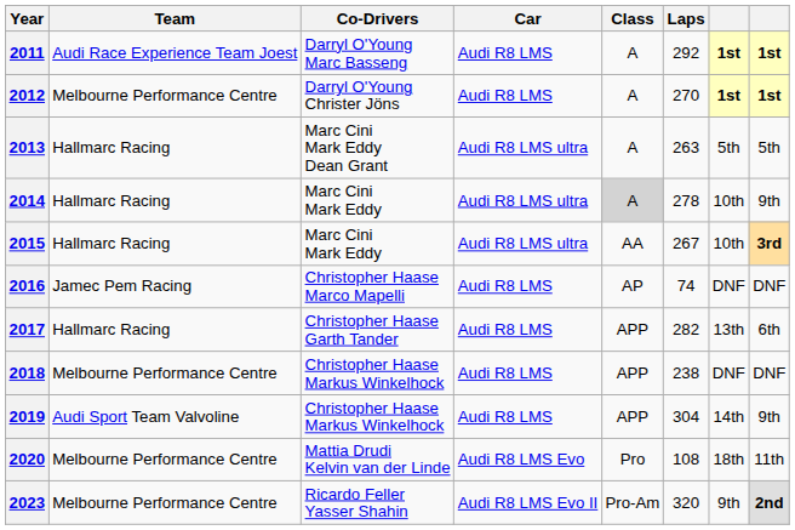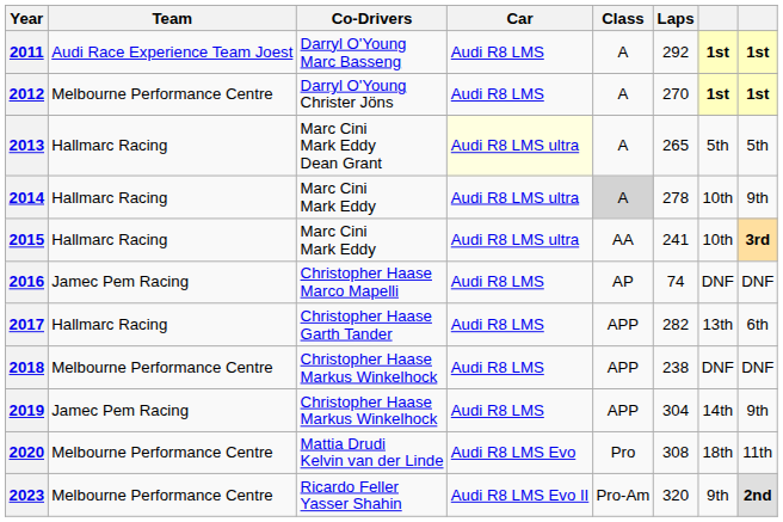 <table class="wikitable" style="text-align:center; font-size:90%">
 <tr>
 <th>Year</th>
 <th>Team</th>
 <th>Co-Drivers</th>
 <th>Car</th>
 <th>Class</th>
 <th>Laps</th>
 <th></th>
 <th></th>
 </tr>
 <tr style="text-align:center;">
 <th><a href='#'>2011</a></th>
 <td align="left"> <a href='#'>Audi Race Experience Team Joest</a></td>
 <td align="left"> <a href='#'>Darryl O'Young</a><br> <a href='#'>Marc Basseng</a></td>
 <td align="left"><a href='#'>Audi R8 LMS</a></td>
 <td>A</td>
 <td>292</td>
 <td style="background:#FFFFBF;"><strong>1st</strong></td>
 <td style="background:#FFFFBF;"><strong>1st</strong></td>
 </tr>
 <tr style="text-align:center;">
 <th><a href='#'>2012</a></th>
 <td align="left"> Melbourne Performance Centre</td>
 <td align="left"> <a href='#'>Darryl O'Young</a><br> Christer Jöns</td>
 <td align="left"><a href='#'>Audi R8 LMS</a></td>
 <td>A</td>
 <td>270</td>
 <td style="background:#FFFFBF;"><strong>1st</strong></td>
 <td style="background:#FFFFBF;"><strong>1st</strong></td>
 </tr>
 <tr style="text-align:center;">
 <th><a href='#'>2013</a></th>
 <td align="left"> Hallmarc Racing</td>
 <td align="left"> Marc Cini<br> Mark Eddy<br> Dean Grant</td>
-<td align="left"><a href='#'>Audi R8 LMS ultra</a></td>
+<td align="left" style="background: lightyellow;"><a href='#'>Audi R8 LMS ultra</a></td>
 <td>A</td>
-<td>263</td>
+<td>265</td>
 <td>5th</td>
 <td>5th</td>
 </tr>
 <tr style="text-align:center;">
 <th><a href='#'>2014</a></th>
 <td align="left"> Hallmarc Racing</td>
 <td align="left"> Marc Cini<br> Mark Eddy</td>
 <td align="left"><a href='#'>Audi R8 LMS ultra</a></td>
 <td style="background: lightgrey;">A</td>
 <td>278</td>
 <td>10th</td>
 <td>9th</td>
 </tr>
 <tr style="text-align:center;">
 <th><a href='#'>2015</a></th>
 <td align="left"> Hallmarc Racing</td>
 <td align="left"> Marc Cini<br> Mark Eddy</td>
 <td align="left"><a href='#'>Audi R8 LMS ultra</a></td>
 <td>AA</td>
-<td>267</td>
+<td>241</td>
 <td>10th</td>
 <td style="background:#FFDF9F;"><strong>3rd</strong></td>
 </tr>
 <tr style="text-align:center;">
 <th><a href='#'>2016</a></th>
 <td align="left"> Jamec Pem Racing</td>
 <td align="left"> <a href='#'>Christopher Haase</a><br> <a href='#'>Marco Mapelli</a></td>
 <td align="left"><a href='#'>Audi R8 LMS</a></td>
 <td>AP</td>
 <td>74</td>
 <td>DNF</td>
 <td>DNF</td>
 </tr>
 <tr style="text-align:center;">
 <th><a href='#'>2017</a></th>
 <td align="left"> Hallmarc Racing</td>
 <td align="left"> <a href='#'>Christopher Haase</a><br> <a href='#'>Garth Tander</a></td>
 <td align="left"><a href='#'>Audi R8 LMS</a></td>
 <td>APP</td>
 <td>282</td>
 <td>13th</td>
 <td>6th</td>
 </tr>
 <tr style="text-align:center;">
 <th><a href='#'>2018</a></th>
 <td align="left"> Melbourne Performance Centre</td>
 <td align="left"> <a href='#'>Christopher Haase</a><br> <a href='#'>Markus Winkelhock</a></td>
 <td align="left"><a href='#'>Audi R8 LMS</a></td>
 <td>APP</td>
 <td>238</td>
 <td>DNF</td>
 <td>DNF</td>
 </tr>
 <tr style="text-align:center;">
 <th><a href='#'>2019</a></th>
-<td align="left"> <a href='#'>Audi Sport</a> Team Valvoline</td>
+<td align="left"> Jamec Pem Racing</td>
 <td align="left"> <a href='#'>Christopher Haase</a><br> <a href='#'>Markus Winkelhock</a></td>
 <td align="left"><a href='#'>Audi R8 LMS</a></td>
 <td>APP</td>
 <td>304</td>
 <td>14th</td>
 <td>9th</td>
 </tr>
 <tr style="text-align:center;">
 <th><a href='#'>2020</a></th>
 <td align="left"> Melbourne Performance Centre</td>
 <td align="left"> <a href='#'>Mattia Drudi</a><br> <a href='#'>Kelvin van der Linde</a></td>
 <td align="left"><a href='#'>Audi R8 LMS Evo</a></td>
 <td>Pro</td>
-<td>108</td>
+<td>308</td>
 <td>18th</td>
 <td>11th</td>
 </tr>
 <tr style="text-align:center;">
 <th><a href='#'>2023</a></th>
 <td align="left"> Melbourne Performance Centre</td>
 <td align="left"> <a href='#'>Ricardo Feller</a><br> <a href='#'>Yasser Shahin</a></td>
 <td align="left"><a href='#'>Audi R8 LMS Evo II</a></td>
 <td>Pro-Am</td>
 <td>320</td>
 <td>9th</td>
 <td style="background:#DFDFDF;"><strong>2nd</strong></td>
 </tr>
 </table>
